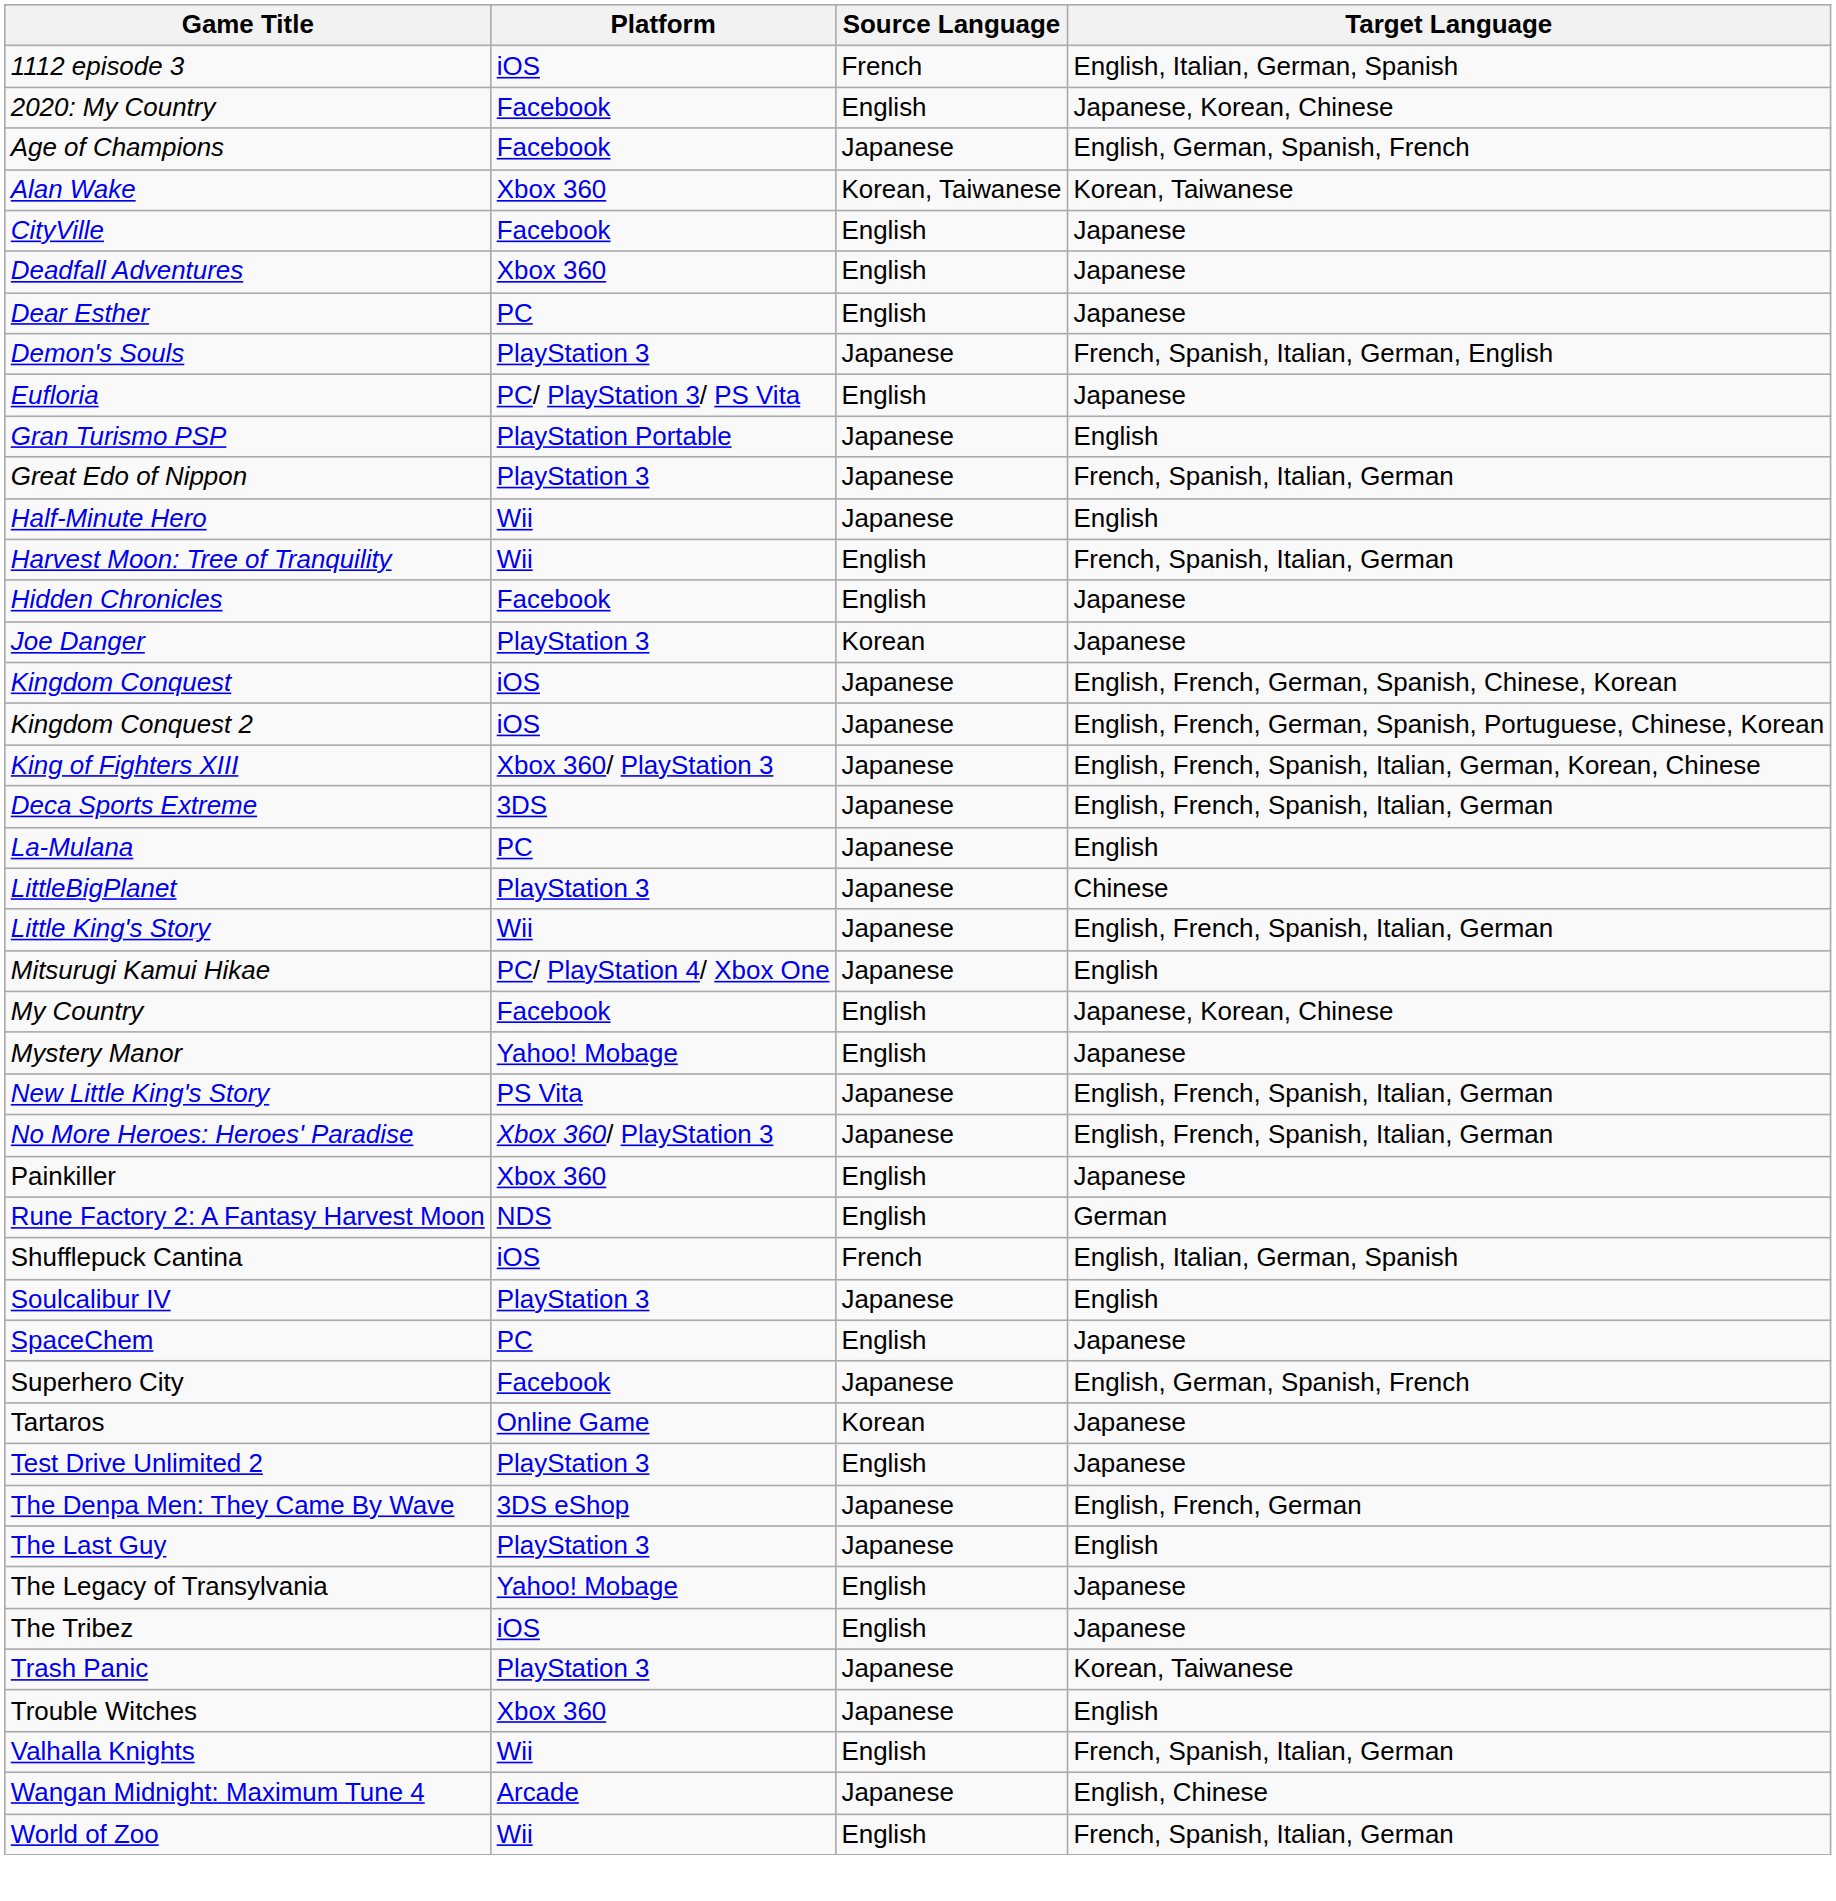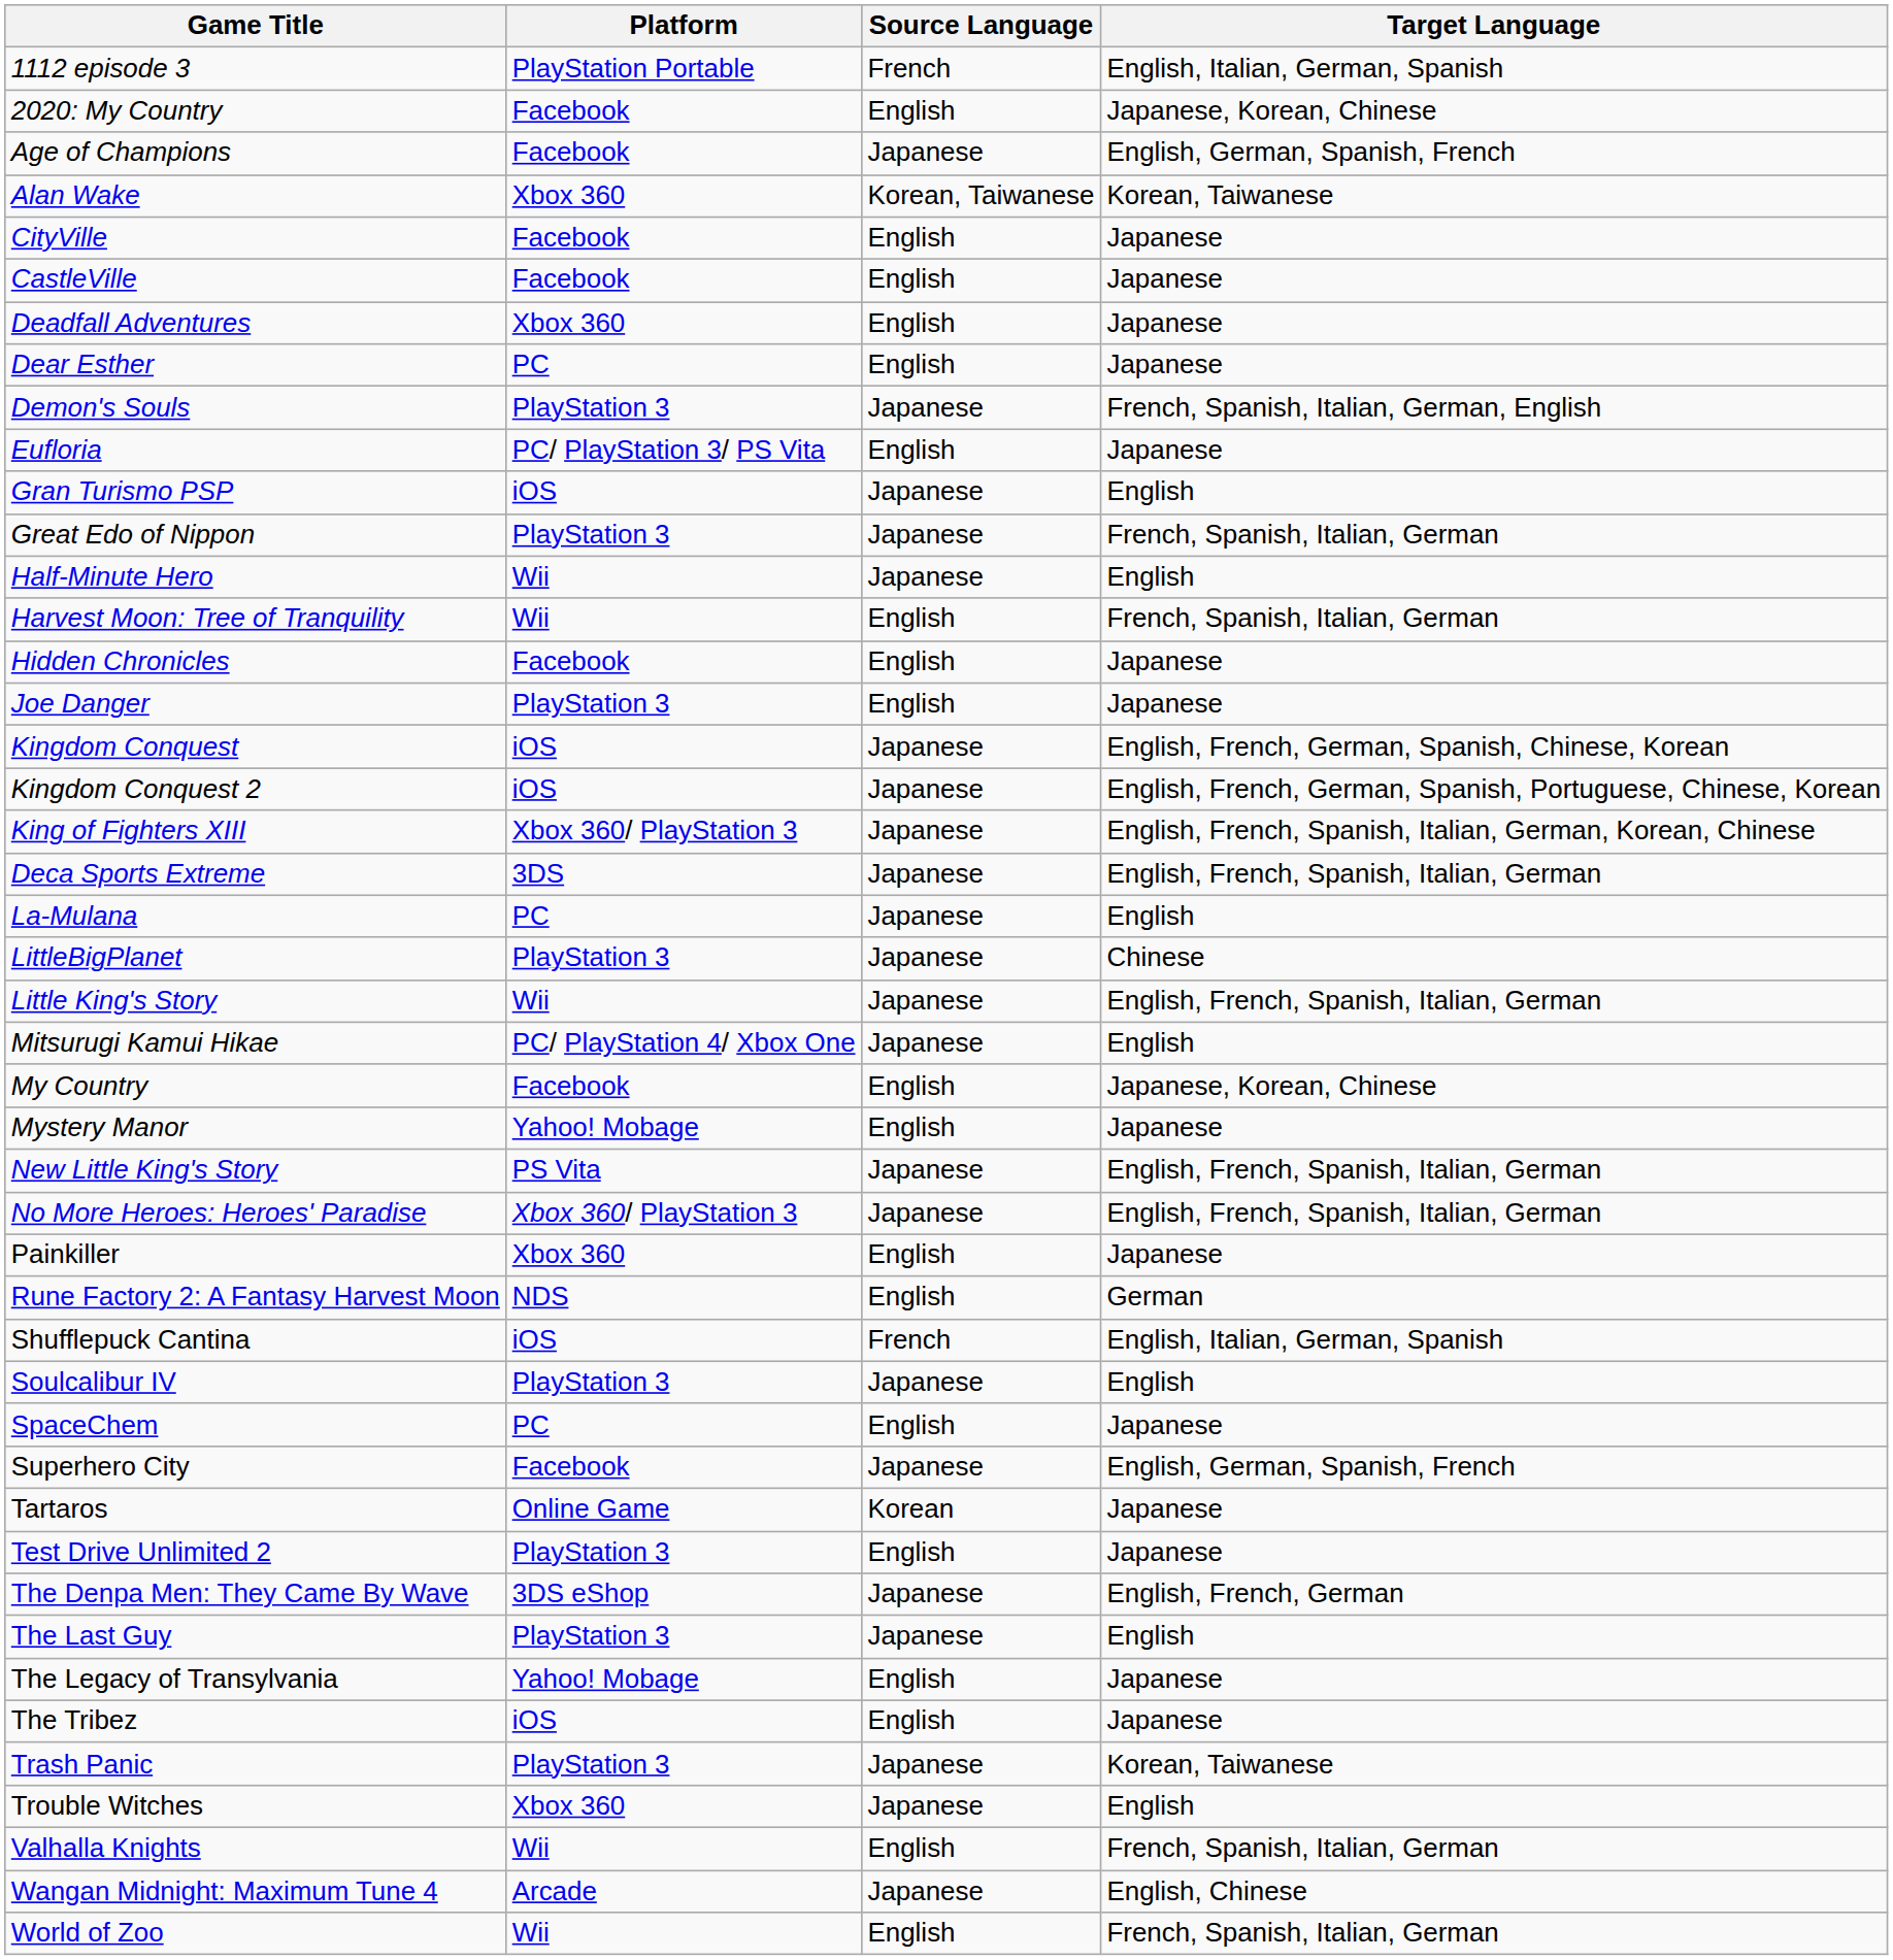 <table class="wikitable sortable" width="auto">
 <tr>
 <th>Game Title</th>
 <th>Platform</th>
 <th>Source Language</th>
 <th>Target Language</th>
 </tr>
 <tr>
 <td><em>1112 episode 3</em></td>
-<td><a href='#'>iOS</a></td>
+<td><a href='#'>PlayStation Portable</a></td>
 <td>French</td>
 <td>English, Italian, German, Spanish</td>
 </tr>
 <tr>
 <td><em>2020: My Country</em></td>
 <td><a href='#'>Facebook</a></td>
 <td>English</td>
 <td>Japanese, Korean, Chinese</td>
 </tr>
 <tr>
 <td><em>Age of Champions</em></td>
 <td><a href='#'>Facebook</a></td>
 <td>Japanese</td>
 <td>English, German, Spanish, French</td>
 </tr>
 <tr>
 <td><em><a href='#'>Alan Wake</a></em></td>
 <td><a href='#'>Xbox 360</a></td>
 <td>Korean, Taiwanese</td>
 <td>Korean, Taiwanese</td>
 </tr>
 <tr>
 <td><em><a href='#'>CityVille</a></em></td>
+<td><a href='#'>Facebook</a></td>
+<td>English</td>
+<td>Japanese</td>
+</tr>
+<tr>
+<td><em><a href='#'>CastleVille</a></em></td>
 <td><a href='#'>Facebook</a></td>
 <td>English</td>
 <td>Japanese</td>
 </tr>
 <tr>
 <td><em><a href='#'>Deadfall Adventures</a></em></td>
 <td><a href='#'>Xbox 360</a></td>
 <td>English</td>
 <td>Japanese</td>
 </tr>
 <tr>
 <td><em><a href='#'>Dear Esther</a></em></td>
 <td><a href='#'>PC</a></td>
 <td>English</td>
 <td>Japanese</td>
 </tr>
 <tr>
 <td><em><a href='#'>Demon's Souls</a></em></td>
 <td><a href='#'>PlayStation 3</a></td>
 <td>Japanese</td>
 <td>French, Spanish, Italian, German, English</td>
 </tr>
 <tr>
 <td><em><a href='#'>Eufloria</a></em></td>
 <td><a href='#'>PC</a>/ <a href='#'>PlayStation 3</a>/ <a href='#'>PS Vita</a></td>
 <td>English</td>
 <td>Japanese</td>
 </tr>
 <tr>
 <td><em><a href='#'>Gran Turismo PSP</a></em></td>
-<td><a href='#'>PlayStation Portable</a></td>
+<td><a href='#'>iOS</a></td>
 <td>Japanese</td>
 <td>English</td>
 </tr>
 <tr>
 <td><em>Great Edo of Nippon</em></td>
 <td><a href='#'>PlayStation 3</a></td>
 <td>Japanese</td>
 <td>French, Spanish, Italian, German</td>
 </tr>
 <tr>
 <td><em><a href='#'>Half-Minute Hero</a></em></td>
 <td><a href='#'>Wii</a></td>
 <td>Japanese</td>
 <td>English</td>
 </tr>
 <tr>
 <td><em><a href='#'>Harvest Moon: Tree of Tranquility</a></em></td>
 <td><a href='#'>Wii</a></td>
 <td>English</td>
 <td>French, Spanish, Italian, German</td>
 </tr>
 <tr>
 <td><em><a href='#'>Hidden Chronicles</a></em></td>
 <td><a href='#'>Facebook</a></td>
 <td>English</td>
 <td>Japanese</td>
 </tr>
 <tr>
 <td><em><a href='#'>Joe Danger</a></em></td>
 <td><a href='#'>PlayStation 3</a></td>
-<td>Korean</td>
+<td>English</td>
 <td>Japanese</td>
 </tr>
 <tr>
 <td><em><a href='#'>Kingdom Conquest</a></em></td>
 <td><a href='#'>iOS</a></td>
 <td>Japanese</td>
 <td>English, French, German, Spanish, Chinese, Korean</td>
 </tr>
 <tr>
 <td><em>Kingdom Conquest 2</em></td>
 <td><a href='#'>iOS</a></td>
 <td>Japanese</td>
 <td>English, French, German, Spanish, Portuguese, Chinese, Korean</td>
 </tr>
 <tr>
 <td><em><a href='#'>King of Fighters XIII</a></em></td>
 <td><a href='#'>Xbox 360</a>/ <a href='#'>PlayStation 3</a></td>
 <td>Japanese</td>
 <td>English, French, Spanish, Italian, German, Korean, Chinese</td>
 </tr>
 <tr>
 <td><em><a href='#'>Deca Sports Extreme</a></em></td>
 <td><a href='#'>3DS</a></td>
 <td>Japanese</td>
 <td>English, French, Spanish, Italian, German</td>
 </tr>
 <tr>
 <td><em><a href='#'>La-Mulana</a></em></td>
 <td><a href='#'>PC</a></td>
 <td>Japanese</td>
 <td>English</td>
 </tr>
 <tr>
 <td><em><a href='#'>LittleBigPlanet</a></em></td>
 <td><a href='#'>PlayStation 3</a></td>
 <td>Japanese</td>
 <td>Chinese</td>
 </tr>
 <tr>
 <td><em><a href='#'>Little King's Story</a></em></td>
 <td><a href='#'>Wii</a></td>
 <td>Japanese</td>
 <td>English, French, Spanish, Italian, German</td>
 </tr>
 <tr>
 <td><em>Mitsurugi Kamui Hikae</em></td>
 <td><a href='#'>PC</a>/ <a href='#'>PlayStation 4</a>/ <a href='#'>Xbox One</a></td>
 <td>Japanese</td>
 <td>English</td>
 </tr>
 <tr>
 <td><em>My Country</em></td>
 <td><a href='#'>Facebook</a></td>
 <td>English</td>
 <td>Japanese, Korean, Chinese</td>
 </tr>
 <tr>
 <td><em>Mystery Manor</em></td>
 <td><a href='#'>Yahoo! Mobage</a></td>
 <td>English</td>
 <td>Japanese</td>
 </tr>
 <tr>
 <td><em><a href='#'>New Little King's Story</a></em></td>
 <td><a href='#'>PS Vita</a></td>
 <td>Japanese</td>
 <td>English, French, Spanish, Italian, German</td>
 </tr>
 <tr>
 <td><em><a href='#'>No More Heroes: Heroes' Paradise</a></em></td>
 <td><em><a href='#'>Xbox 360</a></em>/ <a href='#'>PlayStation 3</a><em></td>
 <td>Japanese</td>
 <td>English, French, Spanish, Italian, German</td>
 </tr>
 <tr>
 <td></em>Painkiller<em></td>
 <td><a href='#'>Xbox 360</a></td>
 <td>English</td>
 <td>Japanese</td>
 </tr>
 <tr>
 <td></em><a href='#'>Rune Factory 2: A Fantasy Harvest Moon</a><em></td>
 <td><a href='#'>NDS</a></td>
 <td>English</td>
 <td>German</td>
 </tr>
 <tr>
 <td></em>Shufflepuck Cantina<em></td>
 <td><a href='#'>iOS</a></td>
 <td>French</td>
 <td>English, Italian, German, Spanish</td>
 </tr>
 <tr>
 <td></em><a href='#'>Soulcalibur IV</a><em></td>
 <td><a href='#'>PlayStation 3</a></td>
 <td>Japanese</td>
 <td>English</td>
 </tr>
 <tr>
 <td></em><a href='#'>SpaceChem</a><em></td>
 <td><a href='#'>PC</a></td>
 <td>English</td>
 <td>Japanese</td>
 </tr>
 <tr>
 <td></em>Superhero City<em></td>
 <td><a href='#'>Facebook</a></td>
 <td>Japanese</td>
 <td>English, German, Spanish, French</td>
 </tr>
 <tr>
 <td></em>Tartaros<em></td>
 <td><a href='#'>Online Game</a></td>
 <td>Korean</td>
 <td>Japanese</td>
 </tr>
 <tr>
 <td></em><a href='#'>Test Drive Unlimited 2</a><em></td>
 <td><a href='#'>PlayStation 3</a></td>
 <td>English</td>
 <td>Japanese</td>
 </tr>
 <tr>
 <td></em><a href='#'>The Denpa Men: They Came By Wave</a><em></td>
 <td><a href='#'>3DS eShop</a></td>
 <td>Japanese</td>
 <td>English, French, German</td>
 </tr>
 <tr>
 <td></em><a href='#'>The Last Guy</a><em></td>
 <td><a href='#'>PlayStation 3</a></td>
 <td>Japanese</td>
 <td>English</td>
 </tr>
 <tr>
 <td></em>The Legacy of Transylvania<em></td>
 <td><a href='#'>Yahoo! Mobage</a></td>
 <td>English</td>
 <td>Japanese</td>
 </tr>
 <tr>
 <td></em>The Tribez<em></td>
 <td><a href='#'>iOS</a></td>
 <td>English</td>
 <td>Japanese</td>
 </tr>
 <tr>
 <td></em><a href='#'>Trash Panic</a><em></td>
 <td><a href='#'>PlayStation 3</a></td>
 <td>Japanese</td>
 <td>Korean, Taiwanese</td>
 </tr>
 <tr>
 <td></em>Trouble Witches<em></td>
 <td><a href='#'>Xbox 360</a></td>
 <td>Japanese</td>
 <td>English</td>
 </tr>
 <tr>
 <td></em><a href='#'>Valhalla Knights</a><em></td>
 <td><a href='#'>Wii</a></td>
 <td>English</td>
 <td>French, Spanish, Italian, German</td>
 </tr>
 <tr>
 <td></em><a href='#'>Wangan Midnight: Maximum Tune 4</a><em></td>
 <td><a href='#'>Arcade</a></td>
 <td>Japanese</td>
 <td>English, Chinese</td>
 </tr>
 <tr>
 <td></em><a href='#'>World of Zoo</a><em></td>
 <td><a href='#'>Wii</a></td>
 <td>English</td>
 <td>French, Spanish, Italian, German</td>
 </tr>
 </table>
